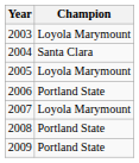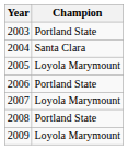 <table class="wikitable sortable">
 <tr>
 <th>Year</th>
 <th>Champion</th>
 </tr>
 <tr>
 <td>2003</td>
-<td>Loyola Marymount</td>
+<td>Portland State</td>
 </tr>
 <tr>
 <td>2004</td>
 <td>Santa Clara</td>
 </tr>
 <tr>
 <td>2005</td>
 <td>Loyola Marymount</td>
 </tr>
 <tr>
 <td>2006</td>
 <td>Portland State</td>
 </tr>
 <tr>
 <td>2007</td>
 <td>Loyola Marymount</td>
 </tr>
 <tr>
 <td>2008</td>
 <td>Portland State</td>
 </tr>
 <tr>
 <td>2009</td>
-<td>Portland State</td>
+<td>Loyola Marymount</td>
 </tr>
 </table>
